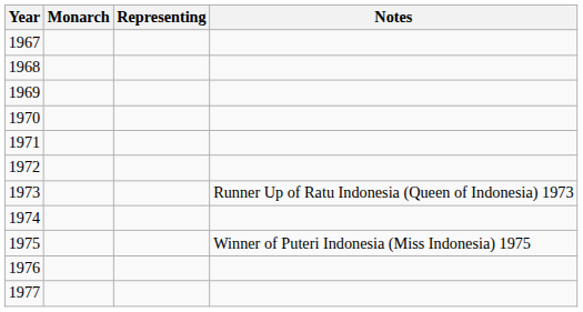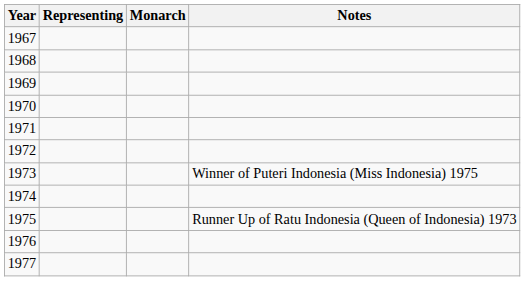 <table class="wikitable sortable">
 <tr>
 <th>Year</th>
+<th>Representing</th>
 <th>Monarch</th>
-<th>Representing</th>
 <th>Notes</th>
 </tr>
 <tr>
 <td align=center>1967</td>
 <td></td>
 <td></td>
 <td></td>
 </tr>
 <tr>
 <td align=center>1968</td>
 <td></td>
 <td></td>
 <td></td>
 </tr>
 <tr>
 <td align=center>1969</td>
 <td></td>
 <td></td>
 <td></td>
 </tr>
 <tr>
 <td align=center>1970</td>
 <td></td>
 <td></td>
 <td></td>
 </tr>
 <tr>
 <td align=center>1971</td>
 <td></td>
 <td></td>
 <td></td>
 </tr>
 <tr>
 <td align=center>1972</td>
 <td></td>
 <td></td>
 <td></td>
 </tr>
 <tr>
 <td align=center>1973</td>
 <td></td>
 <td></td>
-<td>Runner Up of Ratu Indonesia (Queen of Indonesia) 1973</td>
+<td>Winner of Puteri Indonesia (Miss Indonesia) 1975</td>
 </tr>
 <tr>
 <td align=center>1974</td>
 <td></td>
 <td></td>
 <td></td>
 </tr>
 <tr>
 <td align=center>1975</td>
 <td></td>
 <td></td>
-<td>Winner of Puteri Indonesia (Miss Indonesia) 1975</td>
+<td>Runner Up of Ratu Indonesia (Queen of Indonesia) 1973</td>
 </tr>
 <tr>
 <td align=center>1976</td>
 <td></td>
 <td></td>
 <td></td>
 </tr>
 <tr>
 <td align=center>1977</td>
 <td></td>
 <td></td>
 <td></td>
 </tr>
 </table>
